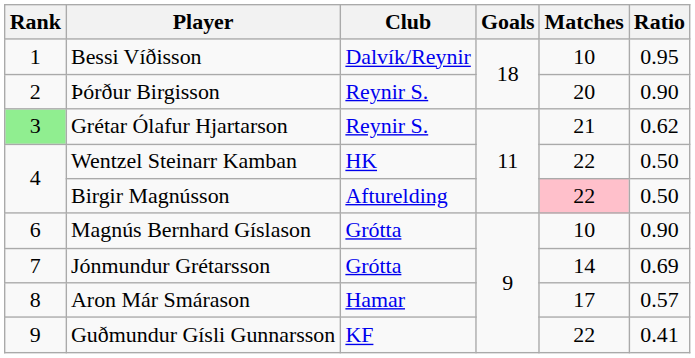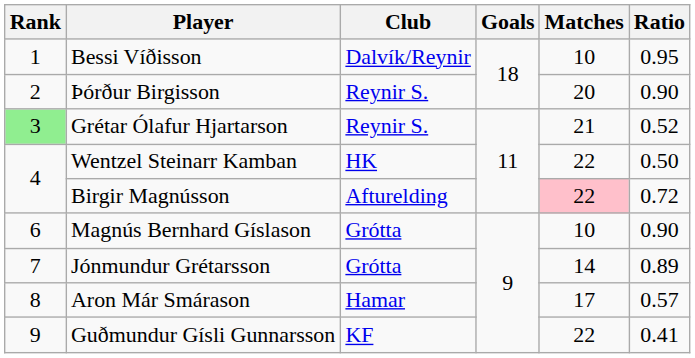 <table class="wikitable">
 <tr>
 <th>Rank</th>
 <th>Player</th>
 <th>Club</th>
 <th>Goals</th>
 <th>Matches</th>
 <th>Ratio</th>
 </tr>
 <tr>
 <td align=center rowspan=1>1</td>
 <td>Bessi Víðisson</td>
 <td><a href='#'>Dalvík/Reynir</a></td>
 <td align=center rowspan=2>18</td>
 <td align=center>10</td>
 <td align=center>0.95</td>
 </tr>
 <tr>
 <td align=center rowspan=1>2</td>
 <td>Þórður Birgisson</td>
 <td><a href='#'>Reynir S.</a></td>
 <td align=center>20</td>
 <td align=center>0.90</td>
 </tr>
 <tr>
 <td align=center rowspan=1 style="background: lightgreen;">3</td>
 <td>Grétar Ólafur Hjartarson</td>
 <td><a href='#'>Reynir S.</a></td>
 <td align=center rowspan=3>11</td>
 <td align=center>21</td>
-<td align=center>0.62</td>
+<td align=center>0.52</td>
 </tr>
 <tr>
 <td align=center rowspan=2>4</td>
 <td>Wentzel Steinarr Kamban</td>
 <td><a href='#'>HK</a></td>
 <td align=center>22</td>
 <td align=center>0.50</td>
 </tr>
 <tr>
 <td>Birgir Magnússon</td>
 <td><a href='#'>Afturelding</a></td>
 <td align=center style="background: pink;">22</td>
-<td align=center>0.50</td>
+<td align=center>0.72</td>
 </tr>
 <tr>
 <td align=center rowspan=1>6</td>
 <td>Magnús Bernhard Gíslason</td>
 <td><a href='#'>Grótta</a></td>
 <td align=center rowspan=4>9</td>
 <td align=center>10</td>
 <td align=center>0.90</td>
 </tr>
 <tr>
 <td align=center rowspan=1>7</td>
 <td>Jónmundur Grétarsson</td>
 <td><a href='#'>Grótta</a></td>
 <td align=center>14</td>
-<td align=center>0.69</td>
+<td align=center>0.89</td>
 </tr>
 <tr>
 <td align=center rowspan=1>8</td>
 <td>Aron Már Smárason</td>
 <td><a href='#'>Hamar</a></td>
 <td align=center>17</td>
 <td align=center>0.57</td>
 </tr>
 <tr>
 <td align=center rowspan=1>9</td>
 <td>Guðmundur Gísli Gunnarsson</td>
 <td><a href='#'>KF</a></td>
 <td align=center>22</td>
 <td align=center>0.41</td>
 </tr>
 </table>
